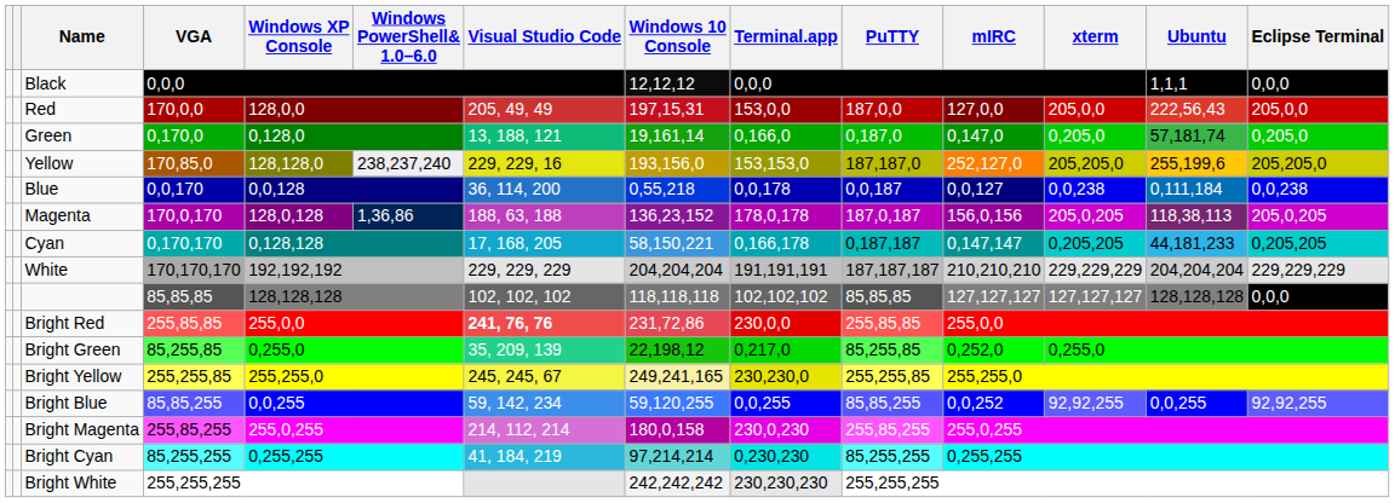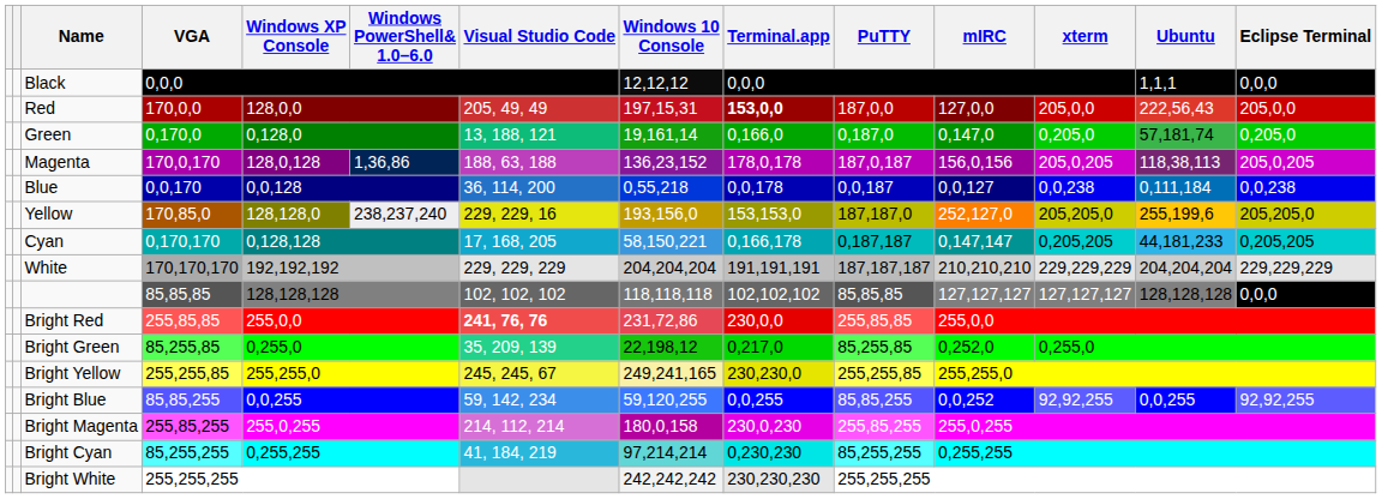 <table class="wikitable">
 <tr>
 <th></th>
 <th></th>
 <th>Name</th>
 <th>VGA</th>
 <th><a href='#'>Windows XP<br>Console</a></th>
 <th><a href='#'>Windows<br>PowerShell&<br>1.0–6.0</a></th>
 <th><a href='#'>Visual Studio Code</a></th>
 <th><a href='#'>Windows 10<br>Console</a></th>
 <th><a href='#'>Terminal.app</a></th>
 <th><a href='#'>PuTTY</a></th>
 <th><a href='#'>mIRC</a></th>
 <th><a href='#'>xterm</a></th>
 <th><a href='#'>Ubuntu</a></th>
 <th>Eclipse Terminal</th>
 </tr>
 <tr>
 <td></td>
 <td></td>
 <td>Black</td>
 <td colspan="4" style="background: #000; color: white">0,0,0</td>
 <td style="background: #0c0c0c; color: white">12,12,12</td>
 <td colspan="4" style="background: #000; color: white">0,0,0</td>
 <td style="background: #010101; color: white">1,1,1</td>
 <td style="background: #000; color: white">0,0,0</td>
 </tr>
 <tr>
 <td></td>
 <td></td>
 <td>Red</td>
 <td style="background: #AA0000; color: white">170,0,0</td>
 <td colspan="2" style="background: #800000; color: white">128,0,0</td>
 <td style="background: #cd3131; color: white">205, 49, 49</td>
 <td style="background: #c50f1f; color: white">197,15,31</td>
-<td style="background: #990000; color: white">153,0,0</td>
+<td style="background: #990000; color: white"><strong>153,0,0</strong></td>
 <td style="background: #bb0000; color: white">187,0,0</td>
 <td style="background: #7f0000; color: white">127,0,0</td>
 <td style="background: #cd0000; color: white">205,0,0</td>
 <td style="background: #de382b; color: white">222,56,43</td>
 <td style="background: #cd0000; color: white">205,0,0</td>
 </tr>
 <tr>
 <td></td>
 <td></td>
 <td>Green</td>
 <td style="background: #00AA00; color: white">0,170,0</td>
 <td colspan="2" style="background: #008000; color: white">0,128,0</td>
 <td style="background: #0dbc79; color: white">13, 188, 121</td>
 <td style="background: #13a10e; color: white">19,161,14</td>
 <td style="background: #00A600; color: white">0,166,0</td>
 <td style="background: #00bb00; color: white">0,187,0</td>
 <td style="background: #009300; color: white">0,147,0</td>
 <td style="background: #00cd00; color: white">0,205,0</td>
 <td style="background: #39b54a; color: black">57,181,74</td>
 <td style="background: #00cd00; color: white">0,205,0</td>
 </tr>
 <tr>
 <td></td>
 <td></td>
-<td>Yellow</td>
-<td style="background: #AA5500; color: white">170,85,0</td>
-<td style="background: #808000; color: white">128,128,0</td>
-<td style="background: #eeedf0; color: black">238,237,240</td>
-<td style="background: #e5e510; color: black">229, 229, 16</td>
-<td style="background: #c19c00; color: white">193,156,0</td>
-<td style="background: #999900; color: white">153,153,0</td>
-<td style="background: #bbbb00; color: black">187,187,0</td>
-<td style="background: #fc7f00; color: white">252,127,0</td>
-<td style="background: #cdcd00; color: black">205,205,0</td>
-<td style="background: #ffc706; color: black">255,199,6</td>
-<td style="background: #cdcd00; color: black">205,205,0</td>
+<td>Magenta</td>
+<td style="background: #AA00AA; color: white">170,0,170</td>
+<td style="background: #800080; color: white">128,0,128</td>
+<td style="background: #012456; color: white">1,36,86</td>
+<td style="background: #bc3fbc; color: white">188, 63, 188</td>
+<td style="background: #881798; color: white">136,23,152</td>
+<td style="background: #B200B2; color: white">178,0,178</td>
+<td style="background: #bb00bb; color: white">187,0,187</td>
+<td style="background: #9c009c; color: white">156,0,156</td>
+<td style="background: #cd00cd; color: white">205,0,205</td>
+<td style="background: #762671; color: white">118,38,113</td>
+<td style="background: #cd00cd; color: white">205,0,205</td>
 </tr>
 <tr>
 <td></td>
 <td></td>
 <td>Blue</td>
 <td style="background: #0000AA; color: white">0,0,170</td>
 <td colspan="2" style="background: #000080; color: white">0,0,128</td>
 <td style="background: #2472c8; color: white">36, 114, 200</td>
 <td style="background: #0037da; color: white">0,55,218</td>
 <td style="background: #0000B2; color: white">0,0,178</td>
 <td style="background: #0000bb; color: white">0,0,187</td>
 <td style="background: #00007f; color: white">0,0,127</td>
 <td style="background: #0000ee; color: white">0,0,238</td>
 <td style="background: #006fb8; color: white">0,111,184</td>
 <td style="background: #0000ee; color: white">0,0,238</td>
 </tr>
 <tr>
 <td></td>
 <td></td>
-<td>Magenta</td>
-<td style="background: #AA00AA; color: white">170,0,170</td>
-<td style="background: #800080; color: white">128,0,128</td>
-<td style="background: #012456; color: white">1,36,86</td>
-<td style="background: #bc3fbc; color: white">188, 63, 188</td>
-<td style="background: #881798; color: white">136,23,152</td>
-<td style="background: #B200B2; color: white">178,0,178</td>
-<td style="background: #bb00bb; color: white">187,0,187</td>
-<td style="background: #9c009c; color: white">156,0,156</td>
-<td style="background: #cd00cd; color: white">205,0,205</td>
-<td style="background: #762671; color: white">118,38,113</td>
-<td style="background: #cd00cd; color: white">205,0,205</td>
+<td>Yellow</td>
+<td style="background: #AA5500; color: white">170,85,0</td>
+<td style="background: #808000; color: white">128,128,0</td>
+<td style="background: #eeedf0; color: black">238,237,240</td>
+<td style="background: #e5e510; color: black">229, 229, 16</td>
+<td style="background: #c19c00; color: white">193,156,0</td>
+<td style="background: #999900; color: white">153,153,0</td>
+<td style="background: #bbbb00; color: black">187,187,0</td>
+<td style="background: #fc7f00; color: white">252,127,0</td>
+<td style="background: #cdcd00; color: black">205,205,0</td>
+<td style="background: #ffc706; color: black">255,199,6</td>
+<td style="background: #cdcd00; color: black">205,205,0</td>
 </tr>
 <tr>
 <td></td>
 <td></td>
 <td>Cyan</td>
 <td style="background: #00AAAA; color: white">0,170,170</td>
 <td colspan="2" style="background: #008080; color: white">0,128,128</td>
 <td style="background: #11a8cd; color: white">17, 168, 205</td>
 <td style="background: #3a96dd; color: white">58,150,221</td>
 <td style="background: #00A6B2; color: white">0,166,178</td>
 <td style="background: #00bbbb; color: black">0,187,187</td>
 <td style="background: #009393; color: white">0,147,147</td>
 <td style="background: #00cdcd; color: black">0,205,205</td>
 <td style="background: #2cb5e9; color: black">44,181,233</td>
 <td style="background: #00cdcd; color: black">0,205,205</td>
 </tr>
 <tr>
 <td></td>
 <td></td>
 <td>White</td>
 <td style="background: #AAAAAA; color: black">170,170,170</td>
 <td colspan="2" style="background: #c0c0c0; color: black">192,192,192</td>
 <td style="background: #e5e5e5; color: black">229, 229, 229</td>
 <td style="background: #cccccc; color: black">204,204,204</td>
 <td style="background: #BFBFBF; color: black">191,191,191</td>
 <td style="background: #bbbbbb; color: black">187,187,187</td>
 <td style="background: #d2d2d2; color: black">210,210,210</td>
 <td style="background: #e5e5e5; color: black">229,229,229</td>
 <td style="background: #cccccc; color: black">204,204,204</td>
 <td style="background: #e5e5e5; color: black">229,229,229</td>
 </tr>
 <tr>
 <td></td>
 <td></td>
 <td></td>
 <td style="background: #555555; color: white">85,85,85</td>
 <td colspan="2" style="background: #808080; color: black">128,128,128</td>
 <td style="background: #666666; color: white">102, 102, 102</td>
 <td style="background: #767676; color: white">118,118,118</td>
 <td style="background: #666666; color: white">102,102,102</td>
 <td style="background: #555555; color: white">85,85,85</td>
 <td style="background: #7f7f7f; color: white">127,127,127</td>
 <td style="background: #7f7f7f; color: white">127,127,127</td>
 <td style="background: #808080; color: black">128,128,128</td>
 <td style="background: #000000; color: white">0,0,0</td>
 </tr>
 <tr>
 <td></td>
 <td></td>
 <td>Bright Red</td>
 <td style="background: #FF5555; color: white">255,85,85</td>
 <td colspan="2" style="background: #ff0000; color: white">255,0,0</td>
 <td style="background: #f14c4c; color: white"><strong>241, 76, 76</strong></td>
 <td style="background: #e74856; color: white">231,72,86</td>
 <td style="background: #E60000; color: white">230,0,0</td>
 <td style="background: #ff5555; color: white">255,85,85</td>
 <td colspan="4" style="background: #ff0000; color: white">255,0,0</td>
 </tr>
 <tr>
 <td></td>
 <td></td>
 <td>Bright Green</td>
 <td style="background: #55FF55; color: black">85,255,85</td>
 <td colspan="2" style="background: #00ff00; color: black">0,255,0</td>
 <td style="background: #23d18b; color: white">35, 209, 139</td>
 <td style="background: #16c60c; color: black">22,198,12</td>
 <td style="background: #00D900; color: black">0,217,0</td>
 <td style="background: #55ff55; color: black">85,255,85</td>
 <td style="background: #00fc00; color: black">0,252,0</td>
 <td colspan="3" style="background: #00ff00; color: black">0,255,0</td>
 </tr>
 <tr>
 <td></td>
 <td></td>
 <td>Bright Yellow</td>
 <td style="background: #FFFF55; color: black">255,255,85</td>
 <td colspan="2" style="background: #ffff00; color: black">255,255,0</td>
 <td style="background: #f5f543; color: black">245, 245, 67</td>
 <td style="background: #f9f1a5; color: black">249,241,165</td>
 <td style="background: #E5E500; color: black">230,230,0</td>
 <td style="background: #ffff55; color: black">255,255,85</td>
 <td colspan="4" style="background: #ffff00; color: black">255,255,0</td>
 </tr>
 <tr>
 <td></td>
 <td></td>
 <td>Bright Blue</td>
 <td style="background: #5555FF; color: white">85,85,255</td>
 <td colspan="2" style="background: #0000ff; color: white">0,0,255</td>
 <td style="background: #3b8eea; color: white">59, 142, 234</td>
 <td style="background: #3b78ff; color: white">59,120,255</td>
 <td style="background: #0000FF; color: white">0,0,255</td>
 <td style="background: #5555ff; color: white">85,85,255</td>
 <td style="background: #0000fc; color: white">0,0,252</td>
 <td style="background: #5c5cff; color: white">92,92,255</td>
 <td style="background: #0000ff; color: white">0,0,255</td>
 <td style="background: #5c5cff; color: white">92,92,255</td>
 </tr>
 <tr>
 <td></td>
 <td></td>
 <td>Bright Magenta</td>
 <td style="background: #FF55FF; color: black">255,85,255</td>
 <td colspan="2" style="background: #ff00ff; color: white">255,0,255</td>
 <td style="background: #d670d6; color: white">214, 112, 214</td>
 <td style="background: #b4009e; color: white">180,0,158</td>
 <td style="background: #E600E6; color: white">230,0,230</td>
 <td style="background: #ff55ff; color: white">255,85,255</td>
 <td colspan="4" style="background: #ff00ff; color: white">255,0,255</td>
 </tr>
 <tr>
 <td></td>
 <td></td>
 <td>Bright Cyan</td>
 <td style="background: #55FFFF; color: black">85,255,255</td>
 <td colspan="2" style="background: #00ffff; color: black">0,255,255</td>
 <td style="background: #29b8dB; color: white">41, 184, 219</td>
 <td style="background: #61d6d6; color: black">97,214,214</td>
 <td style="background: #00E6E6; color: black">0,230,230</td>
 <td style="background: #55ffff; color: black">85,255,255</td>
 <td colspan="4" style="background: #00ffff; color: black">0,255,255</td>
 </tr>
 <tr>
 <td></td>
 <td></td>
 <td>Bright White</td>
 <td colspan="3" style="background: #ffffff; color: black">255,255,255</td>
 <td style="background: #e5e5e5; color: black"></td>
 <td style="background: #f2f2f2; color: black">242,242,242</td>
 <td style="background: #E6E6E6; color: black">230,230,230</td>
 <td colspan="5" style="background: #ffffff; color: black">255,255,255</td>
 </tr>
 </table>
